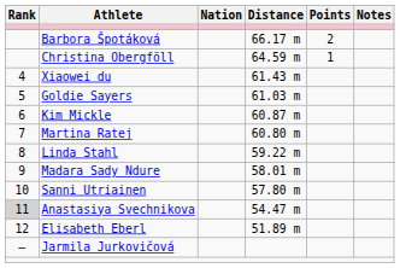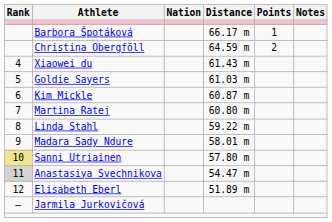 <table class="wikitable mw-datatable sortable" style="text-align:center;">
 <tr>
 <th>Rank</th>
 <th>Athlete</th>
 <th>Nation</th>
 <th>Distance</th>
 <th>Points</th>
 <th>Notes</th>
 </tr>
 <tr bgcolor=pink>
 <td></td>
 <td align=left></td>
 <td align=left></td>
 <td></td>
 <td></td>
 <td></td>
 </tr>
 <tr>
 <td></td>
 <td align=left><a href='#'>Barbora Špotáková</a></td>
 <td align=left></td>
 <td>66.17 m</td>
-<td>2</td>
+<td>1</td>
 <td></td>
 </tr>
 <tr>
 <td></td>
 <td align=left><a href='#'>Christina Obergföll</a></td>
 <td align=left></td>
 <td>64.59 m</td>
-<td>1</td>
+<td>2</td>
 <td></td>
 </tr>
 <tr>
 <td>4</td>
 <td align=left><a href='#'>Xiaowei du</a></td>
 <td align=left></td>
 <td>61.43 m</td>
 <td></td>
 <td></td>
 </tr>
 <tr>
 <td>5</td>
 <td align=left><a href='#'>Goldie Sayers</a></td>
 <td align=left></td>
 <td>61.03 m</td>
 <td></td>
 <td></td>
 </tr>
 <tr>
 <td>6</td>
 <td align=left><a href='#'>Kim Mickle</a></td>
 <td align=left></td>
 <td>60.87 m</td>
 <td></td>
 <td></td>
 </tr>
 <tr>
 <td>7</td>
 <td align=left><a href='#'>Martina Ratej</a></td>
 <td align=left></td>
 <td>60.80 m</td>
 <td></td>
 <td></td>
 </tr>
 <tr>
 <td>8</td>
 <td align=left><a href='#'>Linda Stahl</a></td>
 <td align=left></td>
 <td>59.22 m</td>
 <td></td>
 <td></td>
 </tr>
 <tr>
 <td>9</td>
 <td align=left><a href='#'>Madara Sady Ndure</a></td>
 <td align=left></td>
 <td>58.01 m</td>
 <td></td>
 <td></td>
 </tr>
 <tr>
-<td>10</td>
+<td style="background: khaki;">10</td>
 <td align=left><a href='#'>Sanni Utriainen</a></td>
 <td align=left></td>
 <td>57.80 m</td>
 <td></td>
 <td></td>
 </tr>
 <tr>
 <td style="background: lightgrey;">11</td>
 <td align=left><a href='#'>Anastasiya Svechnikova</a></td>
 <td align=left></td>
 <td>54.47 m</td>
 <td></td>
 <td></td>
 </tr>
 <tr>
 <td>12</td>
 <td align=left><a href='#'>Elisabeth Eberl</a></td>
 <td align=left></td>
 <td>51.89 m</td>
 <td></td>
 <td></td>
 </tr>
 <tr>
 <td>—</td>
 <td align=left><a href='#'>Jarmila Jurkovičová</a></td>
 <td align=left></td>
 <td></td>
 <td></td>
 <td></td>
 </tr>
 <tr class="sortbottom">
 <td colspan=6></td>
 </tr>
 </table>
